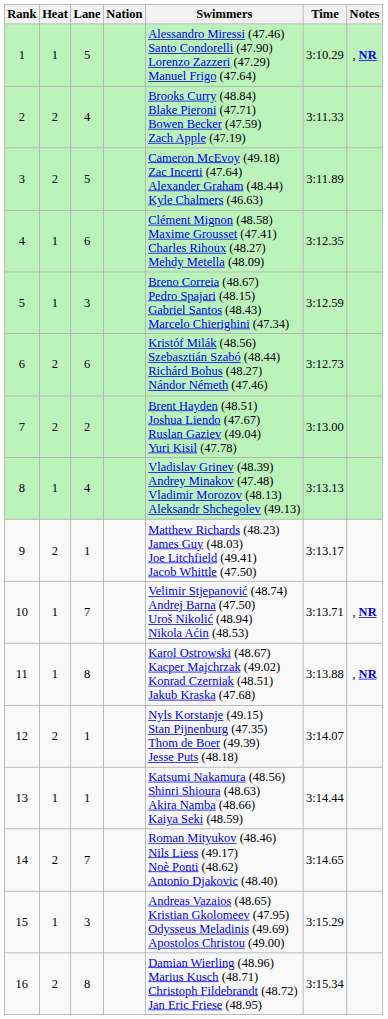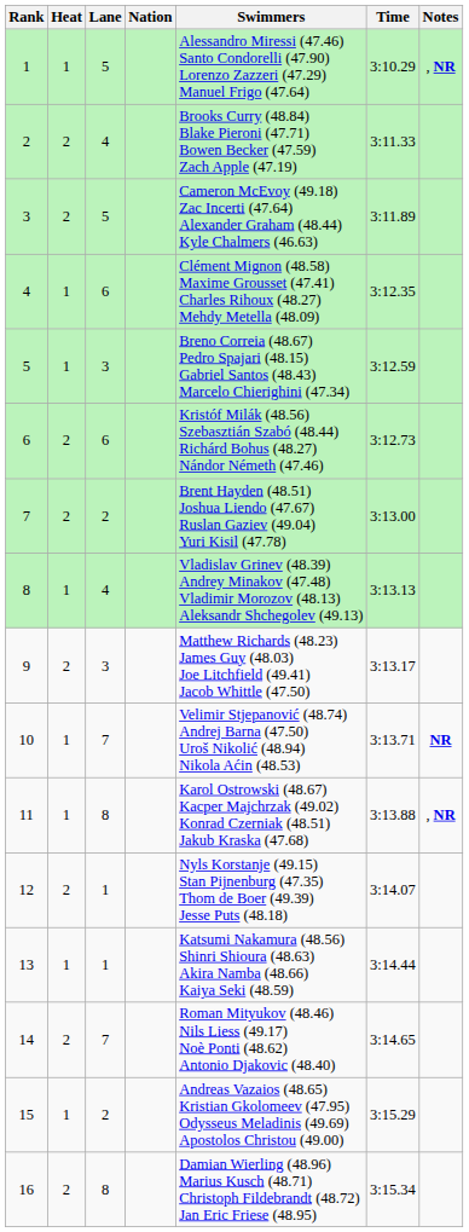 <table class="wikitable sortable" style="text-align:center">
 <tr>
 <th>Rank</th>
 <th>Heat</th>
 <th>Lane</th>
 <th>Nation</th>
 <th>Swimmers</th>
 <th>Time</th>
 <th>Notes</th>
 </tr>
 <tr bgcolor=bbf3bb>
 <td>1</td>
 <td>1</td>
 <td>5</td>
 <td align=left></td>
 <td align=left><a href='#'>Alessandro Miressi</a> (47.46)<br><a href='#'>Santo Condorelli</a> (47.90)<br><a href='#'>Lorenzo Zazzeri</a> (47.29)<br><a href='#'>Manuel Frigo</a> (47.64)</td>
 <td>3:10.29</td>
 <td>, <strong><a href='#'>NR</a></strong></td>
 </tr>
 <tr bgcolor=bbf3bb>
 <td>2</td>
 <td>2</td>
 <td>4</td>
 <td align=left></td>
 <td align=left><a href='#'>Brooks Curry</a> (48.84)<br><a href='#'>Blake Pieroni</a> (47.71)<br><a href='#'>Bowen Becker</a> (47.59)<br><a href='#'>Zach Apple</a> (47.19)</td>
 <td>3:11.33</td>
 <td></td>
 </tr>
 <tr bgcolor=bbf3bb>
 <td>3</td>
 <td>2</td>
 <td>5</td>
 <td align=left></td>
 <td align=left><a href='#'>Cameron McEvoy</a> (49.18)<br><a href='#'>Zac Incerti</a> (47.64)<br><a href='#'>Alexander Graham</a> (48.44)<br><a href='#'>Kyle Chalmers</a> (46.63)</td>
 <td>3:11.89</td>
 <td></td>
 </tr>
 <tr bgcolor=bbf3bb>
 <td>4</td>
 <td>1</td>
 <td>6</td>
 <td align=left></td>
 <td align=left><a href='#'>Clément Mignon</a> (48.58)<br><a href='#'>Maxime Grousset</a> (47.41)<br><a href='#'>Charles Rihoux</a> (48.27)<br><a href='#'>Mehdy Metella</a> (48.09)</td>
 <td>3:12.35</td>
 <td></td>
 </tr>
 <tr bgcolor=bbf3bb>
 <td>5</td>
 <td>1</td>
 <td>3</td>
 <td align=left></td>
 <td align=left><a href='#'>Breno Correia</a> (48.67)<br><a href='#'>Pedro Spajari</a> (48.15)<br><a href='#'>Gabriel Santos</a> (48.43)<br><a href='#'>Marcelo Chierighini</a> (47.34)</td>
 <td>3:12.59</td>
 <td></td>
 </tr>
 <tr bgcolor=bbf3bb>
 <td>6</td>
 <td>2</td>
 <td>6</td>
 <td align=left></td>
 <td align=left><a href='#'>Kristóf Milák</a> (48.56)<br><a href='#'>Szebasztián Szabó</a> (48.44)<br><a href='#'>Richárd Bohus</a> (48.27)<br><a href='#'>Nándor Németh</a> (47.46)</td>
 <td>3:12.73</td>
 <td></td>
 </tr>
 <tr bgcolor=bbf3bb>
 <td>7</td>
 <td>2</td>
 <td>2</td>
 <td align=left></td>
 <td align=left><a href='#'>Brent Hayden</a> (48.51)<br><a href='#'>Joshua Liendo</a> (47.67)<br><a href='#'>Ruslan Gaziev</a> (49.04)<br><a href='#'>Yuri Kisil</a> (47.78)</td>
 <td>3:13.00</td>
 <td></td>
 </tr>
 <tr bgcolor=bbf3bb>
 <td>8</td>
 <td>1</td>
 <td>4</td>
 <td align=left></td>
 <td align=left><a href='#'>Vladislav Grinev</a> (48.39)<br><a href='#'>Andrey Minakov</a> (47.48)<br><a href='#'>Vladimir Morozov</a> (48.13)<br><a href='#'>Aleksandr Shchegolev</a> (49.13)</td>
 <td>3:13.13</td>
 <td></td>
 </tr>
 <tr>
 <td>9</td>
 <td>2</td>
-<td>1</td>
+<td>3</td>
 <td align=left></td>
 <td align=left><a href='#'>Matthew Richards</a> (48.23)<br><a href='#'>James Guy</a> (48.03)<br><a href='#'>Joe Litchfield</a> (49.41)<br><a href='#'>Jacob Whittle</a> (47.50)</td>
 <td>3:13.17</td>
 <td></td>
 </tr>
 <tr>
 <td>10</td>
 <td>1</td>
 <td>7</td>
 <td align=left></td>
 <td align=left><a href='#'>Velimir Stjepanović</a> (48.74)<br><a href='#'>Andrej Barna</a> (47.50)<br><a href='#'>Uroš Nikolić</a> (48.94)<br><a href='#'>Nikola Aćin</a> (48.53)</td>
 <td>3:13.71</td>
-<td>, <strong><a href='#'>NR</a></strong></td>
+<td><strong><a href='#'>NR</a></strong></td>
 </tr>
 <tr>
 <td>11</td>
 <td>1</td>
 <td>8</td>
 <td align=left></td>
 <td align=left><a href='#'>Karol Ostrowski</a> (48.67)<br><a href='#'>Kacper Majchrzak</a> (49.02)<br><a href='#'>Konrad Czerniak</a> (48.51)<br><a href='#'>Jakub Kraska</a> (47.68)</td>
 <td>3:13.88</td>
 <td>, <strong><a href='#'>NR</a></strong></td>
 </tr>
 <tr>
 <td>12</td>
 <td>2</td>
 <td>1</td>
 <td align=left></td>
 <td align=left><a href='#'>Nyls Korstanje</a> (49.15)<br><a href='#'>Stan Pijnenburg</a> (47.35)<br><a href='#'>Thom de Boer</a> (49.39)<br><a href='#'>Jesse Puts</a> (48.18)</td>
 <td>3:14.07</td>
 <td></td>
 </tr>
 <tr>
 <td>13</td>
 <td>1</td>
 <td>1</td>
 <td align=left></td>
 <td align=left><a href='#'>Katsumi Nakamura</a> (48.56)<br><a href='#'>Shinri Shioura</a> (48.63)<br><a href='#'>Akira Namba</a> (48.66)<br><a href='#'>Kaiya Seki</a> (48.59)</td>
 <td>3:14.44</td>
 <td></td>
 </tr>
 <tr>
 <td>14</td>
 <td>2</td>
 <td>7</td>
 <td align=left></td>
 <td align=left><a href='#'>Roman Mityukov</a> (48.46)<br><a href='#'>Nils Liess</a> (49.17)<br><a href='#'>Noè Ponti</a> (48.62)<br><a href='#'>Antonio Djakovic</a> (48.40)</td>
 <td>3:14.65</td>
 <td></td>
 </tr>
 <tr>
 <td>15</td>
 <td>1</td>
-<td>3</td>
+<td>2</td>
 <td align=left></td>
 <td align=left><a href='#'>Andreas Vazaios</a> (48.65)<br><a href='#'>Kristian Gkolomeev</a> (47.95)<br><a href='#'>Odysseus Meladinis</a> (49.69)<br><a href='#'>Apostolos Christou</a> (49.00)</td>
 <td>3:15.29</td>
 <td></td>
 </tr>
 <tr>
 <td>16</td>
 <td>2</td>
 <td>8</td>
 <td align=left></td>
 <td align=left><a href='#'>Damian Wierling</a> (48.96)<br><a href='#'>Marius Kusch</a> (48.71)<br><a href='#'>Christoph Fildebrandt</a> (48.72)<br><a href='#'>Jan Eric Friese</a> (48.95)</td>
 <td>3:15.34</td>
 <td></td>
 </tr>
 </table>
